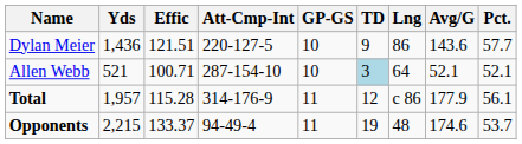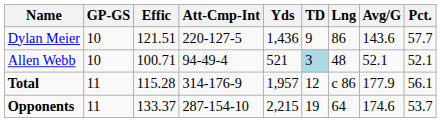 <table class="wikitable" style="white-space:nowrap;">
 <tr>
 <th>Name</th>
-<th>Yds</th>
+<th>GP-GS</th>
 <th>Effic</th>
 <th>Att-Cmp-Int</th>
-<th>GP-GS</th>
+<th>Yds</th>
 <th>TD</th>
 <th>Lng</th>
 <th>Avg/G</th>
 <th>Pct.</th>
 </tr>
 <tr>
 <td><a href='#'>Dylan Meier</a></td>
-<td>1,436</td>
+<td>10</td>
 <td>121.51</td>
 <td>220-127-5</td>
-<td>10</td>
+<td>1,436</td>
 <td>9</td>
 <td>86</td>
 <td>143.6</td>
 <td>57.7</td>
 </tr>
 <tr>
 <td><a href='#'>Allen Webb</a></td>
+<td>10</td>
+<td>100.71</td>
+<td>94-49-4</td>
 <td>521</td>
-<td>100.71</td>
-<td>287-154-10</td>
-<td>10</td>
 <td style="background: lightblue;">3</td>
-<td>64</td>
+<td>48</td>
 <td>52.1</td>
 <td>52.1</td>
 </tr>
 <tr>
 <td><strong>Total</strong></td>
-<td>1,957</td>
+<td>11</td>
 <td>115.28</td>
 <td>314-176-9</td>
-<td>11</td>
+<td>1,957</td>
 <td>12</td>
 <td>c 86</td>
 <td>177.9</td>
 <td>56.1</td>
 </tr>
 <tr>
 <td><strong>Opponents</strong></td>
+<td>11</td>
+<td>133.37</td>
+<td>287-154-10</td>
 <td>2,215</td>
-<td>133.37</td>
-<td>94-49-4</td>
-<td>11</td>
 <td>19</td>
-<td>48</td>
+<td>64</td>
 <td>174.6</td>
 <td>53.7</td>
 </tr>
 </table>
